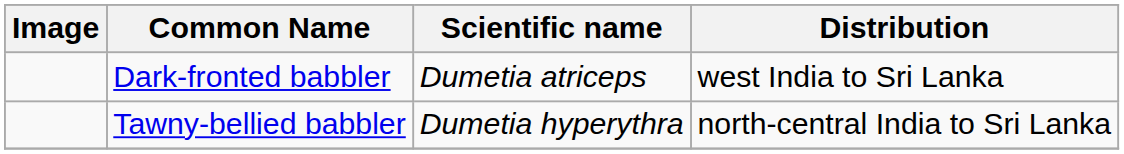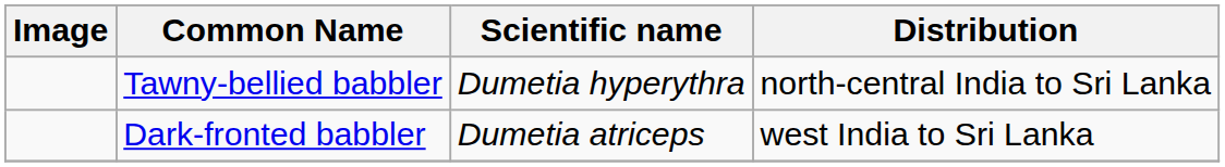 <table class="wikitable">
 <tr>
 <th>Image</th>
 <th>Common Name</th>
 <th>Scientific name</th>
 <th>Distribution</th>
 </tr>
 <tr>
 <td></td>
+<td><a href='#'>Tawny-bellied babbler</a></td>
+<td><em>Dumetia hyperythra</em></td>
+<td>north-central India to Sri Lanka</td>
+</tr>
+<tr>
+<td></td>
 <td><a href='#'>Dark-fronted babbler</a></td>
 <td><em>Dumetia atriceps</em></td>
 <td>west India to Sri Lanka</td>
 </tr>
 <tr>
-<td></td>
-<td><a href='#'>Tawny-bellied babbler</a></td>
-<td><em>Dumetia hyperythra</em></td>
-<td>north-central India to Sri Lanka</td>
-</tr>
-<tr>
 </tr>
 </table>
